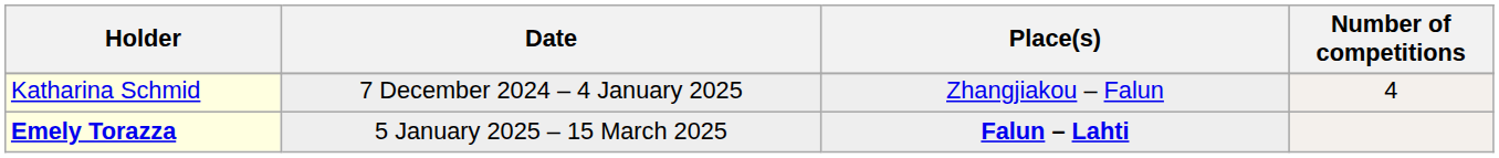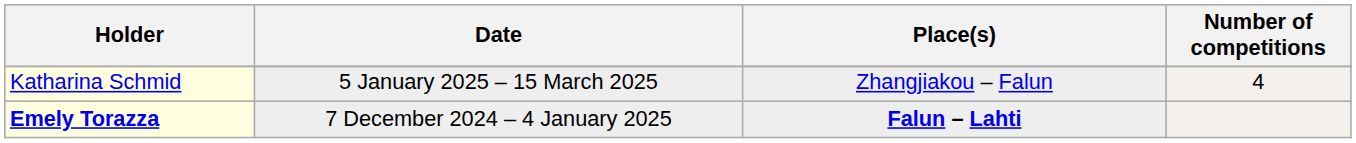 <table class="wikitable plainrowheaders" style="background:#fff; font-size:86%; line-height:16px; border:grey solid 1px; border-collapse:collapse;">
 <tr>
 <th style="width:11em;"> Holder</th>
 <th style="width:22em;">Date</th>
 <th style="width:19em;">Place(s)</th>
 <th style="width:8em;">Number of competitions</th>
 </tr>
 <tr style="background:#EEEEEE;">
 </tr>
 <tr>
 <td bgcolor=FFFFE0> <a href='#'>Katharina Schmid</a></td>
-<td align=center bgcolor=#EEEEEE>7 December 2024 – 4 January 2025</td>
+<td align=center bgcolor=#EEEEEE>5 January 2025 – 15 March 2025</td>
 <td align=center bgcolor=#EEEEEE> <a href='#'>Zhangjiakou</a> –  <a href='#'>Falun</a></td>
 <td align=center bgcolor=#F4F0EC>4</td>
 </tr>
 <tr>
 <td bgcolor=FFFFE0> <strong><a href='#'>Emely Torazza</a></strong></td>
-<td align=center bgcolor=#EEEEEE>5 January 2025 – 15 March 2025</td>
+<td align=center bgcolor=#EEEEEE>7 December 2024 – 4 January 2025</td>
 <td align=center bgcolor=#EEEEEE><strong> <a href='#'>Falun</a> –  <a href='#'>Lahti</a></strong></td>
 <td align=center bgcolor=#F4F0EC><strong></strong></td>
 </tr>
 </table>
